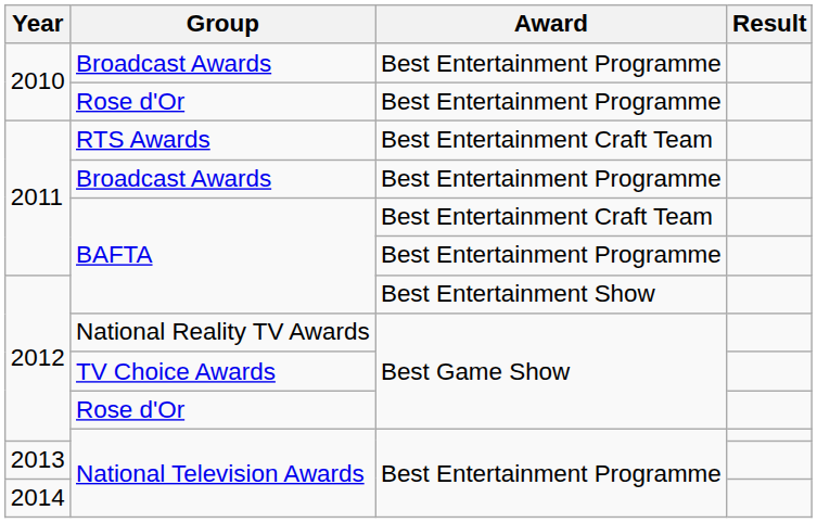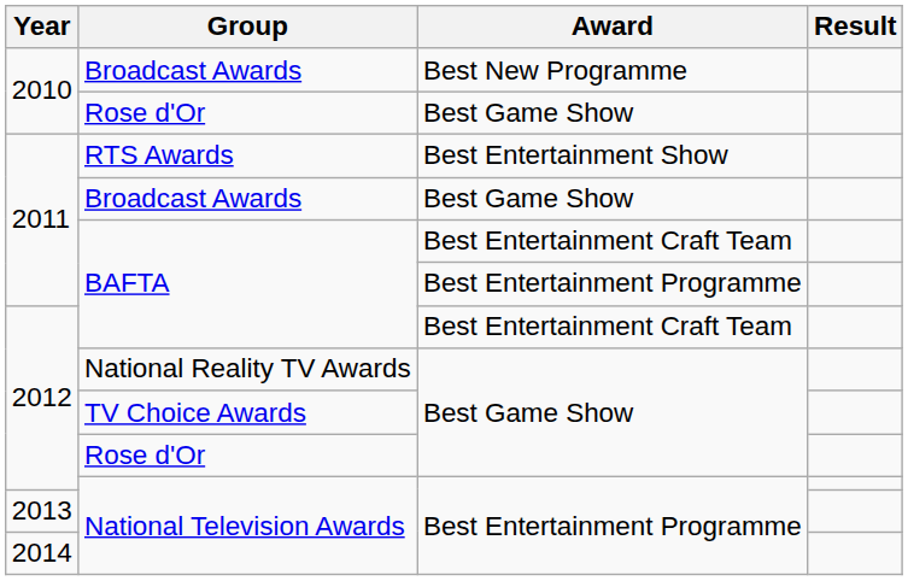 <table class="wikitable">
 <tr>
 <th>Year</th>
 <th>Group</th>
 <th>Award</th>
 <th>Result</th>
 </tr>
 <tr>
 <td rowspan=2>2010</td>
 <td><a href='#'>Broadcast Awards</a></td>
-<td>Best Entertainment Programme</td>
+<td>Best New Programme</td>
 <td></td>
 </tr>
 <tr>
 <td><a href='#'>Rose d'Or</a></td>
-<td>Best Entertainment Programme</td>
+<td>Best Game Show</td>
 <td></td>
 </tr>
 <tr>
 <td rowspan=4>2011</td>
 <td><a href='#'>RTS Awards</a></td>
-<td>Best Entertainment Craft Team</td>
+<td>Best Entertainment Show</td>
 <td></td>
 </tr>
 <tr>
 <td><a href='#'>Broadcast Awards</a></td>
-<td>Best Entertainment Programme</td>
+<td>Best Game Show</td>
 <td></td>
 </tr>
 <tr>
 <td rowspan=3><a href='#'>BAFTA</a></td>
 <td>Best Entertainment Craft Team</td>
 <td></td>
 </tr>
 <tr>
 <td>Best Entertainment Programme</td>
 <td></td>
 </tr>
 <tr>
 <td rowspan=5>2012</td>
-<td>Best Entertainment Show</td>
+<td>Best Entertainment Craft Team</td>
 <td></td>
 </tr>
 <tr>
 <td>National Reality TV Awards</td>
 <td rowspan="3">Best Game Show</td>
 <td></td>
 </tr>
 <tr>
 <td><a href='#'>TV Choice Awards</a></td>
 <td></td>
 </tr>
 <tr>
 <td><a href='#'>Rose d'Or</a></td>
 <td></td>
 </tr>
 <tr>
 <td rowspan=3><a href='#'>National Television Awards</a></td>
 <td rowspan="3">Best Entertainment Programme</td>
 <td></td>
 </tr>
 <tr>
 <td>2013</td>
 <td></td>
 </tr>
 <tr>
 <td>2014</td>
 <td></td>
 </tr>
 </table>
